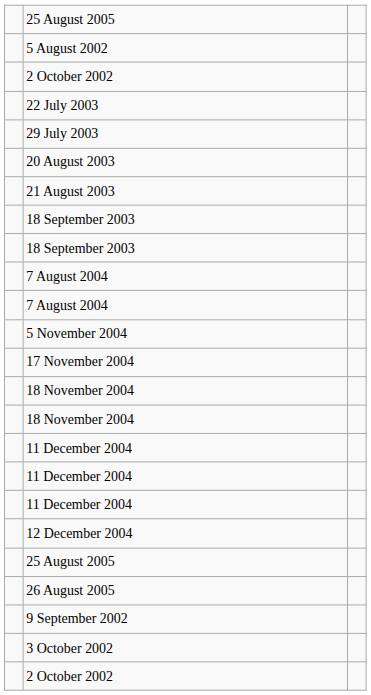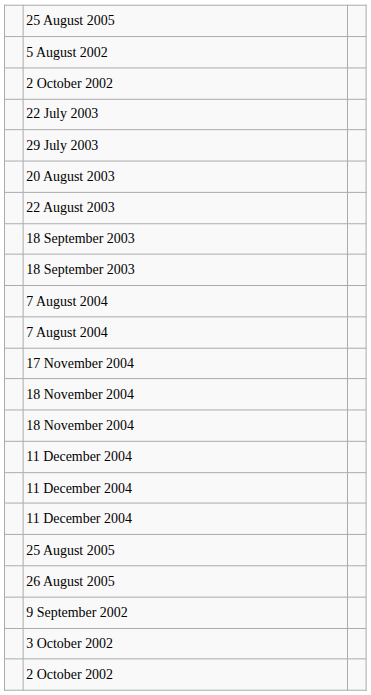 <table class="wikitable" style="font-size: 89%; float: left; width: 26em; margin-right: 1em; height: 700px">
 <tr>
 <td></td>
 <td>25 August 2005</td>
 <td></td>
 </tr>
 <tr>
 <td></td>
 <td>5 August 2002</td>
 <td></td>
 </tr>
 <tr>
 <td></td>
 <td>2 October 2002</td>
 <td></td>
 </tr>
 <tr>
 <td></td>
 <td>22 July 2003</td>
 <td></td>
 </tr>
 <tr>
 <td></td>
 <td>29 July 2003</td>
 <td></td>
 </tr>
 <tr>
 <td></td>
 <td>20 August 2003</td>
 <td></td>
 </tr>
 <tr>
 <td></td>
-<td>21 August 2003</td>
+<td>22 August 2003</td>
 <td></td>
 </tr>
 <tr>
 <td></td>
 <td>18 September 2003</td>
 <td></td>
 </tr>
 <tr>
 <td></td>
 <td>18 September 2003</td>
 <td></td>
 </tr>
 <tr>
 <td></td>
 <td>7 August 2004</td>
 <td></td>
 </tr>
 <tr>
 <td></td>
 <td>7 August 2004</td>
-<td></td>
-</tr>
-<tr>
-<td></td>
-<td>5 November 2004</td>
 <td></td>
 </tr>
 <tr>
 <td></td>
 <td>17 November 2004</td>
 <td></td>
 </tr>
 <tr>
 <td></td>
 <td>18 November 2004</td>
 <td></td>
 </tr>
 <tr>
 <td></td>
 <td>18 November 2004</td>
 <td></td>
 </tr>
 <tr>
 <td></td>
 <td>11 December 2004</td>
 <td></td>
 </tr>
 <tr>
 <td></td>
 <td>11 December 2004</td>
 <td></td>
 </tr>
 <tr>
 <td></td>
 <td>11 December 2004</td>
 <td></td>
 </tr>
 <tr>
 <td></td>
-<td>12 December 2004</td>
-<td></td>
-</tr>
-<tr>
-<td></td>
 <td>25 August 2005</td>
 <td></td>
 </tr>
 <tr>
 <td></td>
 <td>26 August 2005</td>
 <td></td>
 </tr>
 <tr>
 <td></td>
 <td>9 September 2002</td>
 <td></td>
 </tr>
 <tr>
 <td></td>
 <td>3 October 2002</td>
 <td></td>
 </tr>
 <tr>
 <td></td>
 <td>2 October 2002</td>
 <td></td>
 </tr>
 </table>
